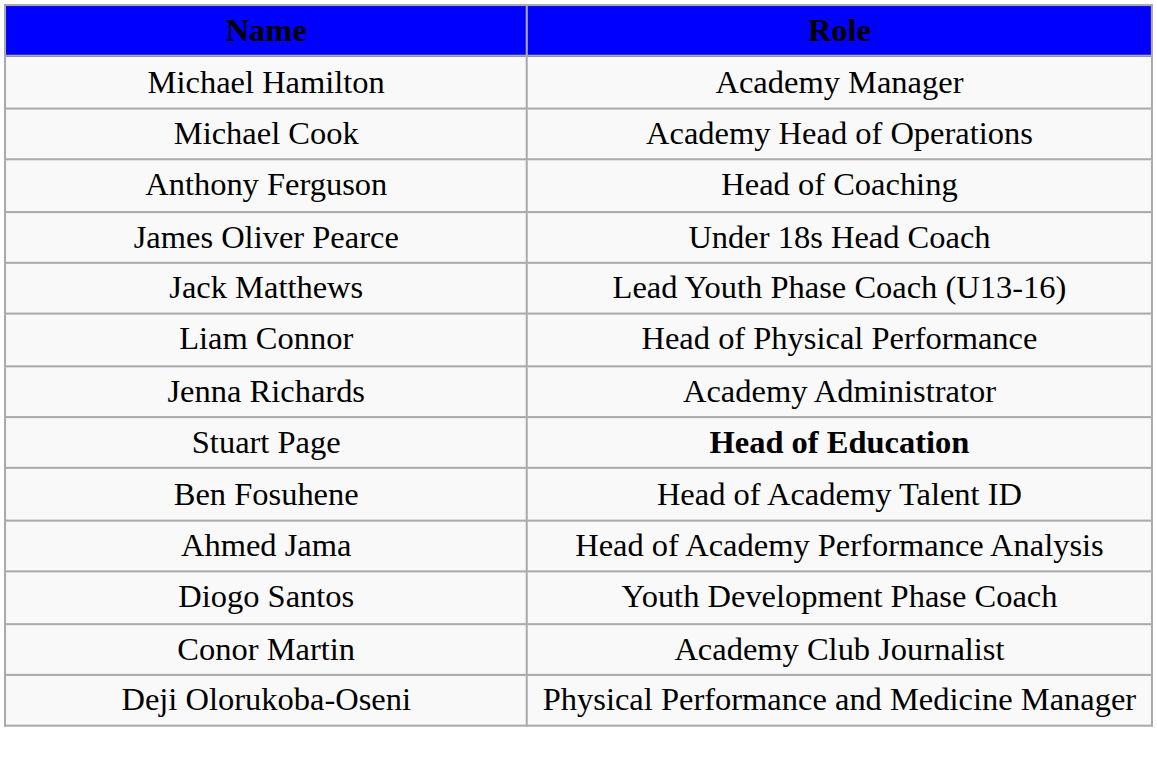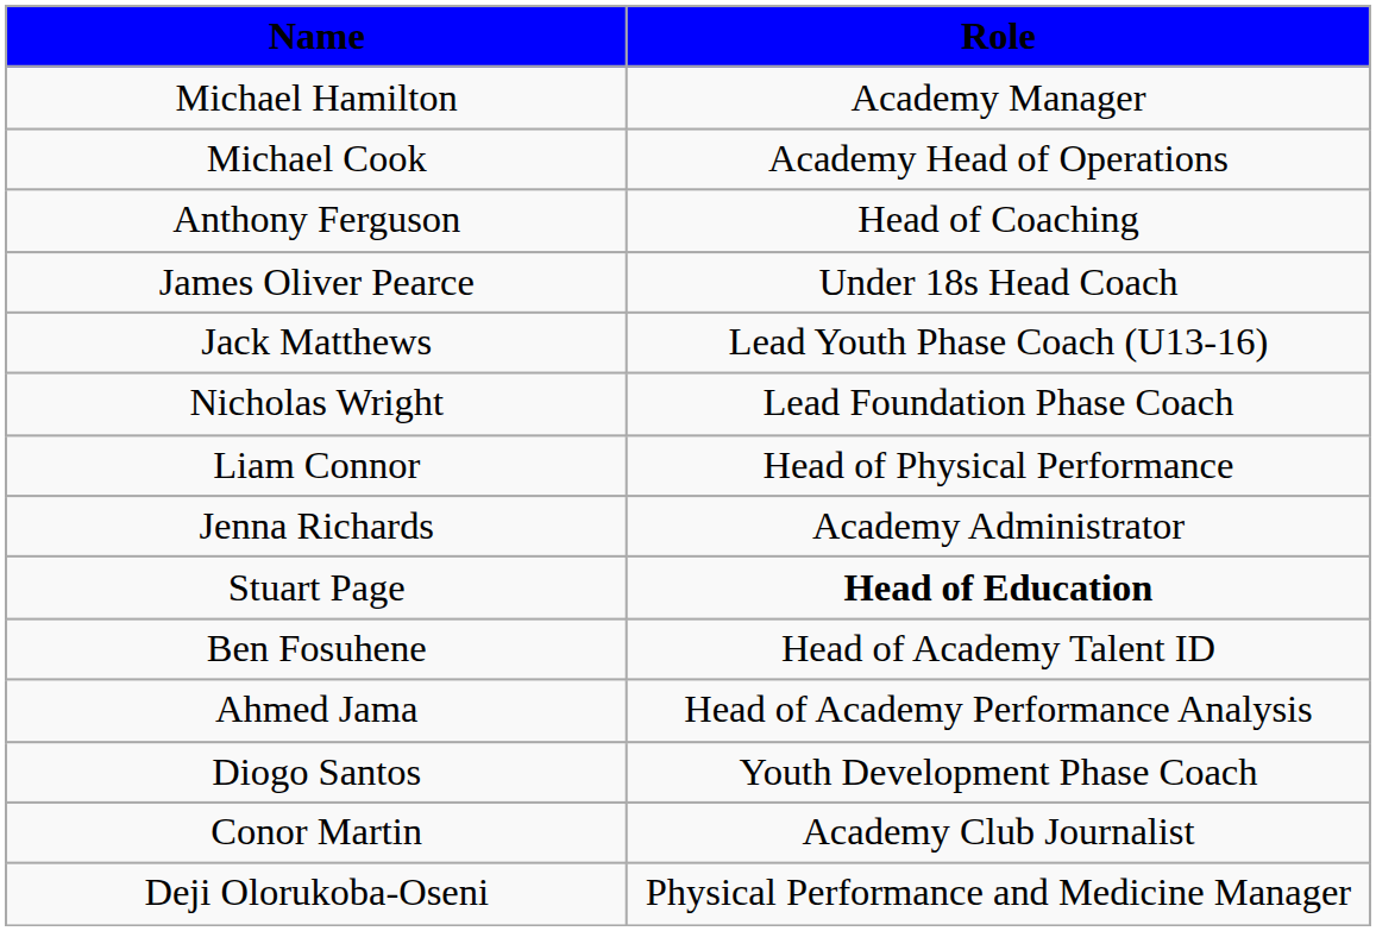 <table class="wikitable">
 <tr>
 <th style="background:#00f; width:250px;"><span>Name</span></th>
 <th style="background:#00f; width:300px;"><span>Role</span></th>
 </tr>
 <tr>
 <td style="text-align:center;"> Michael Hamilton</td>
 <td style="text-align:center;">Academy Manager</td>
 </tr>
 <tr>
 <td style="text-align:center;"> Michael Cook</td>
 <td style="text-align:center;">Academy Head of Operations</td>
 </tr>
 <tr>
 <td style="text-align:center;"> Anthony Ferguson</td>
 <td style="text-align:center;">Head of Coaching</td>
 </tr>
 <tr>
 <td style="text-align:center;"> James Oliver Pearce</td>
 <td style="text-align:center;">Under 18s Head Coach</td>
 </tr>
 <tr>
 <td style="text-align:center;"> Jack Matthews</td>
 <td style="text-align:center;">Lead Youth Phase Coach (U13-16)</td>
+</tr>
+<tr>
+<td style="text-align:center;"> Nicholas Wright</td>
+<td style="text-align:center;">Lead Foundation Phase Coach</td>
 </tr>
 <tr>
 <td style="text-align:center;"> Liam Connor</td>
 <td style="text-align:center;">Head of Physical Performance</td>
 </tr>
 <tr>
 <td style="text-align:center;"> Jenna Richards</td>
 <td style="text-align:center;">Academy Administrator</td>
 </tr>
 <tr>
 <td style="text-align:center;"> Stuart Page</td>
 <td style="text-align:center;"><strong>Head of Education</strong></td>
 </tr>
 <tr>
 <td style="text-align:center;"> Ben Fosuhene</td>
 <td style="text-align:center;">Head of Academy Talent ID</td>
 </tr>
 <tr>
 <td style="text-align:center;"> Ahmed Jama</td>
 <td style="text-align:center;">Head of Academy Performance Analysis</td>
 </tr>
 <tr>
 <td style="text-align:center;"> Diogo Santos</td>
 <td style="text-align:center;">Youth Development Phase Coach</td>
 </tr>
 <tr>
 <td style="text-align:center;"> Conor Martin</td>
 <td style="text-align:center;">Academy Club Journalist</td>
 </tr>
 <tr>
 <td style="text-align:center;"> Deji Olorukoba-Oseni</td>
 <td style="text-align:center;">Physical Performance and Medicine Manager</td>
 </tr>
 </table>
